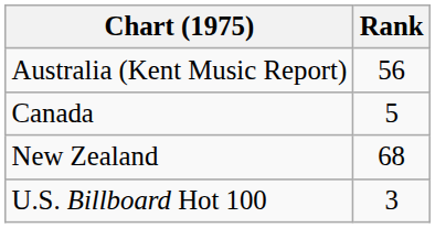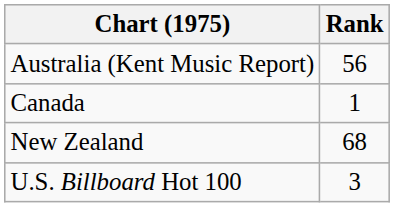 <table class="wikitable sortable">
 <tr>
 <th align="left">Chart (1975)</th>
 <th style="text-align:center;">Rank</th>
 </tr>
 <tr>
 <td>Australia (Kent Music Report)</td>
 <td style="text-align:center;">56</td>
 </tr>
 <tr>
 <td>Canada</td>
-<td style="text-align:center;">5</td>
+<td style="text-align:center;">1</td>
 </tr>
 <tr>
 <td>New Zealand</td>
 <td style="text-align:center;">68</td>
 </tr>
 <tr>
 <td>U.S. <em>Billboard</em> Hot 100</td>
 <td style="text-align:center;">3</td>
 </tr>
 </table>
